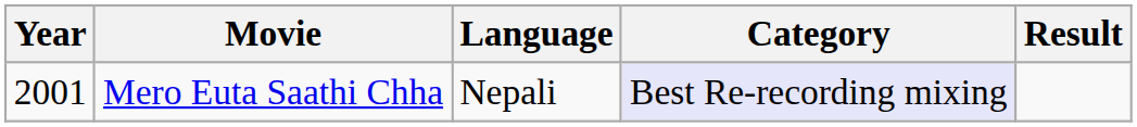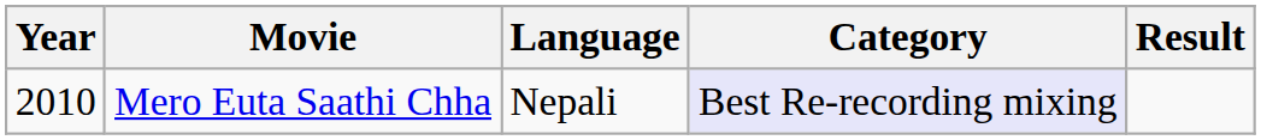 <table class="wikitable mw-collapsible";  >
 <tr>
 <th scope="col">Year</th>
 <th scope="col">Movie</th>
 <th scope="col">Language</th>
 <th scope="col">Category</th>
 <th scope="col">Result</th>
 </tr>
 <tr>
-<td>2001</td>
+<td>2010</td>
 <td><a href='#'>Mero Euta Saathi Chha</a></td>
 <td>Nepali</td>
 <td style="background: lavender;">Best Re-recording mixing</td>
 <td></td>
 </tr>
 </table>
